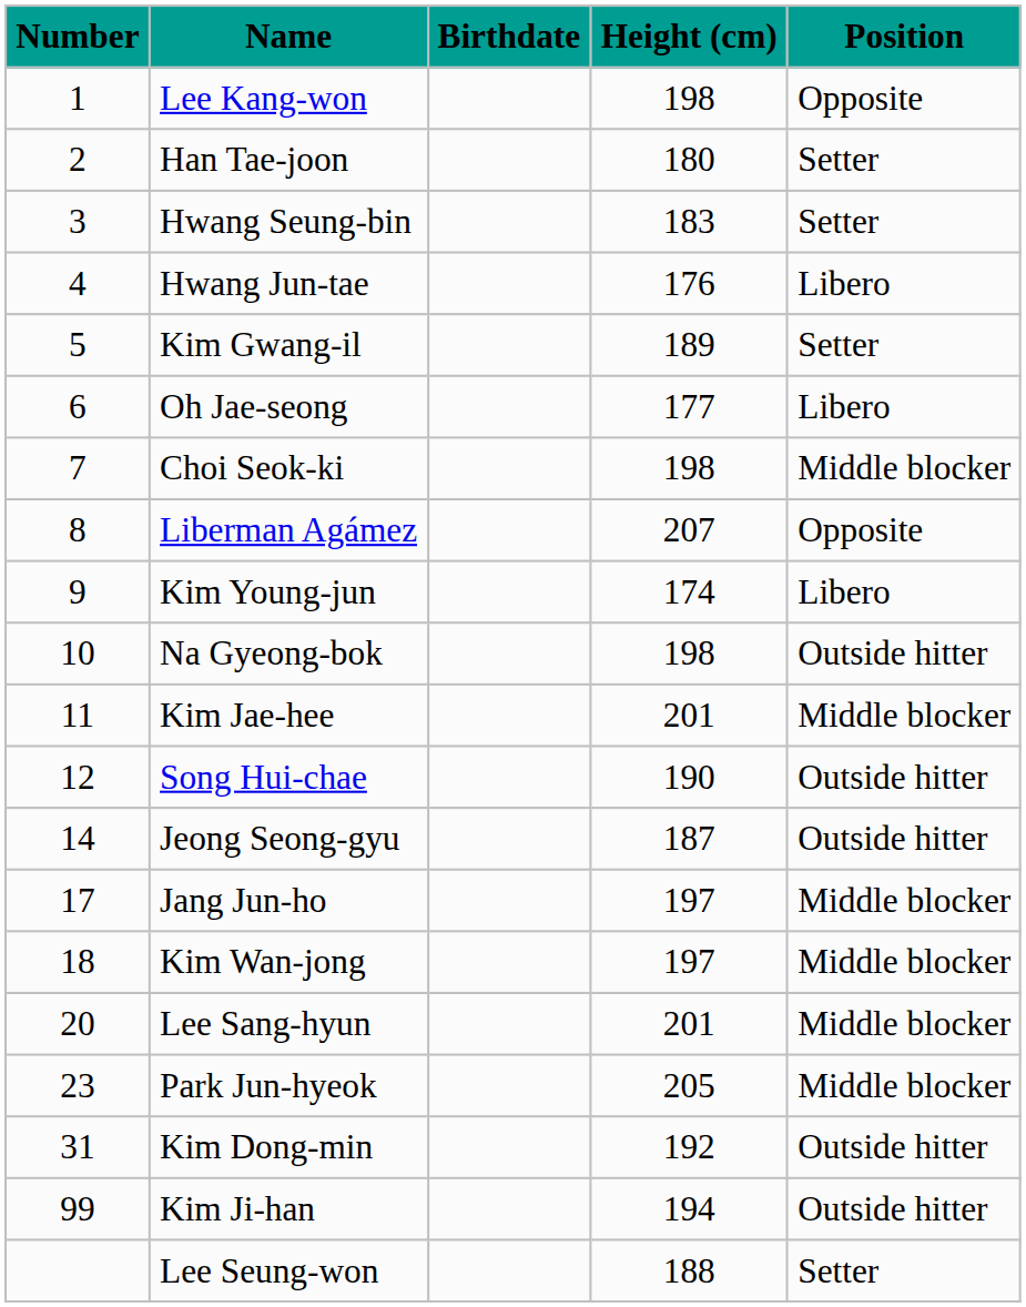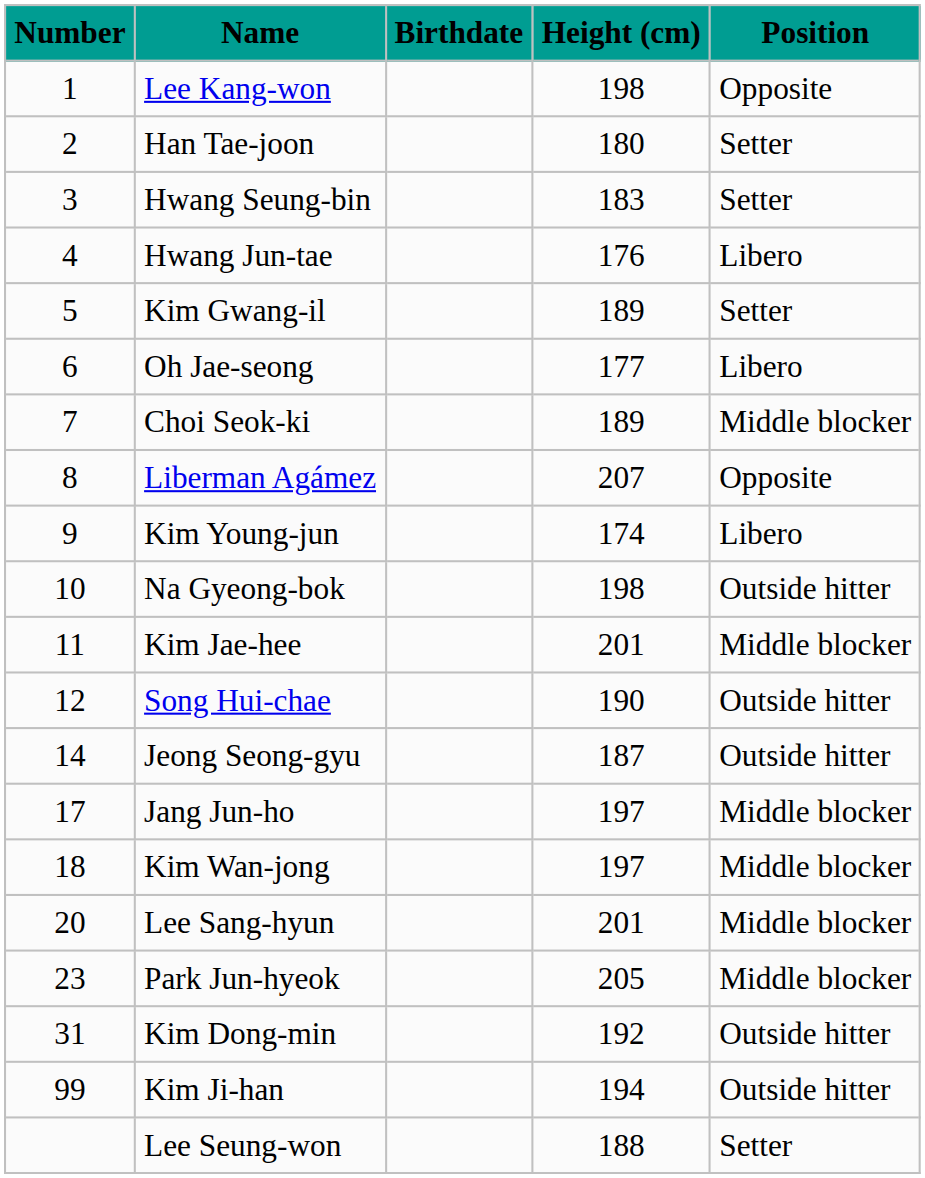 <table border="1" cellpadding="4" cellspacing="0" style="font-size: 95%; background: #fbfbfb; border: 1px silver solid; border-collapse: collapse; text-align:center;">
 <tr bgcolor=009D92>
 <th><span>Number</span></th>
 <th><span>Name</span></th>
 <th><span>Birthdate</span></th>
 <th><span>Height (cm)</span></th>
 <th><span>Position</span></th>
 </tr>
 <tr>
 <td>1</td>
 <td align=left> <a href='#'>Lee Kang-won</a></td>
 <td align=right></td>
 <td>198</td>
 <td align=left>Opposite</td>
 </tr>
 <tr>
 <td>2</td>
 <td align=left> Han Tae-joon</td>
 <td align=right></td>
 <td>180</td>
 <td align=left>Setter</td>
 </tr>
 <tr>
 <td>3</td>
 <td align=left> Hwang Seung-bin</td>
 <td align=right></td>
 <td>183</td>
 <td align=left>Setter</td>
 </tr>
 <tr>
 <td>4</td>
 <td align=left> Hwang Jun-tae</td>
 <td align=right></td>
 <td>176</td>
 <td align=left>Libero</td>
 </tr>
 <tr>
 <td>5</td>
 <td align=left> Kim Gwang-il</td>
 <td align=right></td>
 <td>189</td>
 <td align=left>Setter</td>
 </tr>
 <tr>
 <td>6</td>
 <td align=left> Oh Jae-seong</td>
 <td align=right></td>
 <td>177</td>
 <td align=left>Libero</td>
 </tr>
 <tr>
 <td>7</td>
 <td align=left> Choi Seok-ki</td>
 <td align=right></td>
-<td>198</td>
+<td>189</td>
 <td align=left>Middle blocker</td>
 </tr>
 <tr>
 <td>8</td>
 <td align=left> <a href='#'>Liberman Agámez</a></td>
 <td align=right></td>
 <td>207</td>
 <td align=left>Opposite</td>
 </tr>
 <tr>
 <td>9</td>
 <td align=left> Kim Young-jun</td>
 <td align=right></td>
 <td>174</td>
 <td align=left>Libero</td>
 </tr>
 <tr>
 <td>10</td>
 <td align=left> Na Gyeong-bok</td>
 <td align=right></td>
 <td>198</td>
 <td align=left>Outside hitter</td>
 </tr>
 <tr>
 <td>11</td>
 <td align=left> Kim Jae-hee</td>
 <td align=right></td>
 <td>201</td>
 <td align=left>Middle blocker</td>
 </tr>
 <tr>
 <td>12</td>
 <td align=left> <a href='#'>Song Hui-chae</a></td>
 <td align=right></td>
 <td>190</td>
 <td align=left>Outside hitter</td>
 </tr>
 <tr>
 <td>14</td>
 <td align=left> Jeong Seong-gyu</td>
 <td align=right></td>
 <td>187</td>
 <td align=left>Outside hitter</td>
 </tr>
 <tr>
 <td>17</td>
 <td align=left> Jang Jun-ho</td>
 <td align=right></td>
 <td>197</td>
 <td align=left>Middle blocker</td>
 </tr>
 <tr>
 <td>18</td>
 <td align=left> Kim Wan-jong</td>
 <td align=right></td>
 <td>197</td>
 <td align=left>Middle blocker</td>
 </tr>
 <tr>
 <td>20</td>
 <td align=left> Lee Sang-hyun</td>
 <td align=right></td>
 <td>201</td>
 <td align=left>Middle blocker</td>
 </tr>
 <tr>
 <td>23</td>
 <td align=left> Park Jun-hyeok</td>
 <td align=right></td>
 <td>205</td>
 <td align=left>Middle blocker</td>
 </tr>
 <tr>
 <td>31</td>
 <td align=left> Kim Dong-min</td>
 <td align=right></td>
 <td>192</td>
 <td align=left>Outside hitter</td>
 </tr>
 <tr>
 <td>99</td>
 <td align=left> Kim Ji-han</td>
 <td align=right></td>
 <td>194</td>
 <td align=left>Outside hitter</td>
 </tr>
 <tr>
 <td></td>
 <td align=left> Lee Seung-won</td>
 <td align=right></td>
 <td>188</td>
 <td align=left>Setter</td>
 </tr>
 </table>
